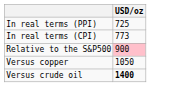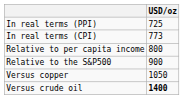 <table class="wikitable">
 <tr>
 <th></th>
 <th>USD/oz</th>
 </tr>
 <tr>
 <td>In real terms (PPI)</td>
 <td>725</td>
 </tr>
 <tr>
 <td>In real terms (CPI)</td>
 <td>773</td>
 </tr>
 <tr>
+<td>Relative to per capita income</td>
+<td>800</td>
+</tr>
+<tr>
 <td>Relative to the S&P500</td>
-<td style="background: pink;">900</td>
+<td>900</td>
 </tr>
 <tr>
 <td>Versus copper</td>
 <td>1050</td>
 </tr>
 <tr>
 <td>Versus crude oil</td>
 <td><strong>1400</strong></td>
 </tr>
 </table>
